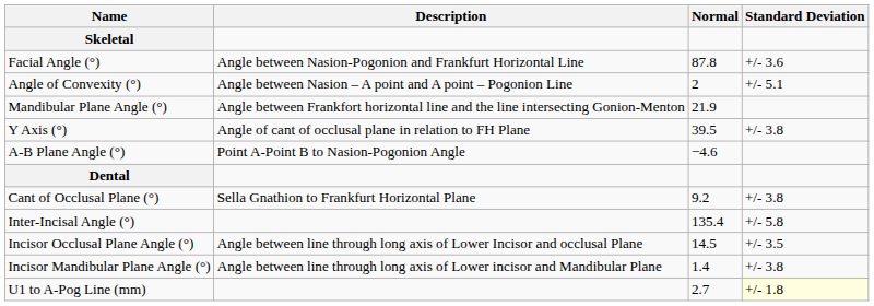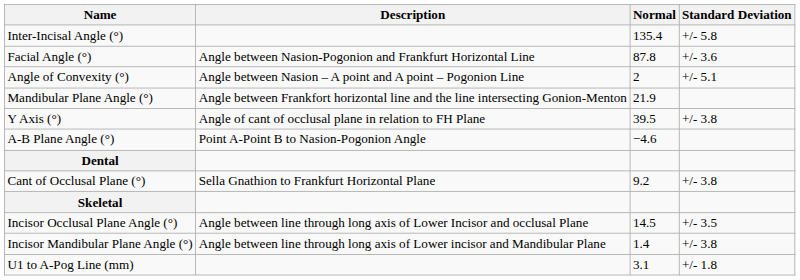 <table class="wikitable">
 <tr>
 <th>Name</th>
 <th>Description</th>
 <th>Normal</th>
 <th>Standard Deviation</th>
 </tr>
 <tr>
-<th><strong>Skeletal</strong></th>
+<td>Inter-Incisal Angle (°)</td>
 <td></td>
-<td></td>
-<td></td>
+<td>135.4</td>
+<td>+/- 5.8</td>
 </tr>
 <tr>
 <td>Facial Angle (°)</td>
 <td>Angle between Nasion-Pogonion and Frankfurt Horizontal Line</td>
 <td>87.8</td>
 <td>+/- 3.6</td>
 </tr>
 <tr>
 <td>Angle of Convexity (°)</td>
 <td>Angle between Nasion – A point and A point – Pogonion Line</td>
 <td>2</td>
 <td>+/- 5.1</td>
 </tr>
 <tr>
 <td>Mandibular Plane Angle (°)</td>
 <td>Angle between Frankfort horizontal line and the line intersecting Gonion-Menton</td>
 <td>21.9</td>
 <td></td>
 </tr>
 <tr>
 <td>Y Axis (°)</td>
 <td>Angle of cant of occlusal plane in relation to FH Plane</td>
 <td>39.5</td>
 <td>+/- 3.8</td>
 </tr>
 <tr>
 <td>A-B Plane Angle (°)</td>
 <td>Point A-Point B to Nasion-Pogonion Angle</td>
 <td>−4.6</td>
 <td></td>
 </tr>
 <tr>
 <th><strong>Dental</strong></th>
 <td></td>
 <td></td>
 <td></td>
 </tr>
 <tr>
 <td>Cant of Occlusal Plane (°)</td>
 <td>Sella Gnathion to Frankfurt Horizontal Plane</td>
 <td>9.2</td>
 <td>+/- 3.8</td>
 </tr>
 <tr>
-<td>Inter-Incisal Angle (°)</td>
+<th><strong>Skeletal</strong></th>
 <td></td>
-<td>135.4</td>
-<td>+/- 5.8</td>
+<td></td>
+<td></td>
 </tr>
 <tr>
 <td>Incisor Occlusal Plane Angle (°)</td>
 <td>Angle between line through long axis of Lower Incisor and occlusal Plane</td>
 <td>14.5</td>
 <td>+/- 3.5</td>
 </tr>
 <tr>
 <td>Incisor Mandibular Plane Angle (°)</td>
 <td>Angle between line through long axis of Lower incisor and Mandibular Plane</td>
 <td>1.4</td>
 <td>+/- 3.8</td>
 </tr>
 <tr>
 <td>U1 to A-Pog Line (mm)</td>
 <td></td>
-<td>2.7</td>
-<td style="background: lightyellow;">+/- 1.8</td>
+<td>3.1</td>
+<td>+/- 1.8</td>
 </tr>
 </table>
